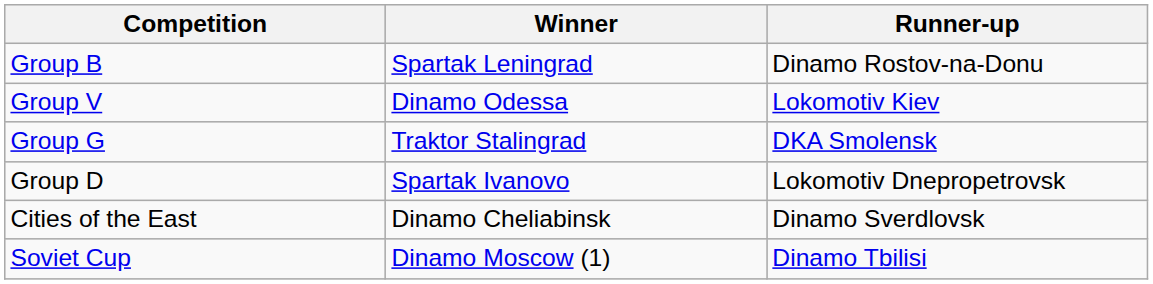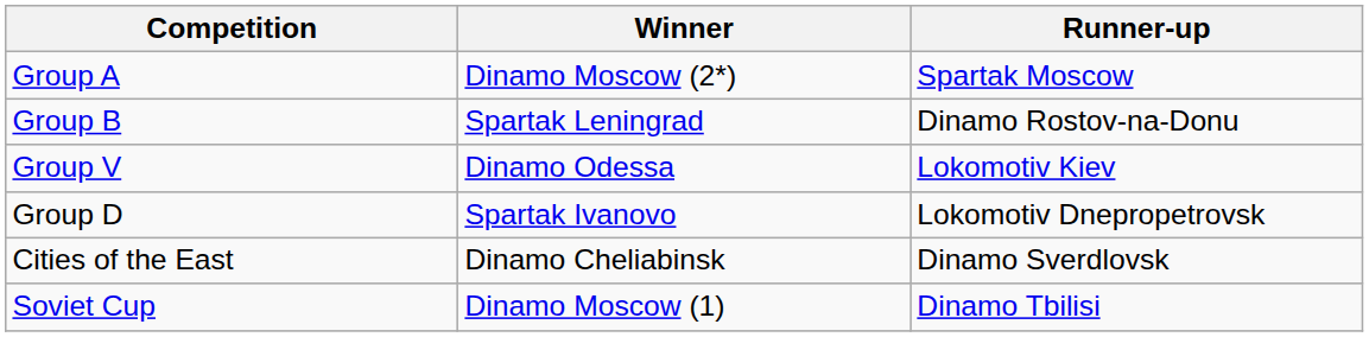 <table class="wikitable">
 <tr>
 <th style="width:15em">Competition</th>
 <th style="width:15em">Winner</th>
 <th style="width:15em">Runner-up</th>
+</tr>
+<tr>
+<td><a href='#'>Group A</a></td>
+<td><a href='#'>Dinamo Moscow</a> (2*)</td>
+<td><a href='#'>Spartak Moscow</a></td>
 </tr>
 <tr>
 <td><a href='#'>Group B</a></td>
 <td><a href='#'>Spartak Leningrad</a></td>
 <td>Dinamo Rostov-na-Donu</td>
 </tr>
 <tr>
 <td><a href='#'>Group V</a></td>
 <td><a href='#'>Dinamo Odessa</a></td>
 <td><a href='#'>Lokomotiv Kiev</a></td>
-</tr>
-<tr>
-<td><a href='#'>Group G</a></td>
-<td><a href='#'>Traktor Stalingrad</a></td>
-<td><a href='#'>DKA Smolensk</a></td>
 </tr>
 <tr>
 <td>Group D</td>
 <td><a href='#'>Spartak Ivanovo</a></td>
 <td>Lokomotiv Dnepropetrovsk</td>
 </tr>
 <tr>
 <td>Cities of the East</td>
 <td>Dinamo Cheliabinsk</td>
 <td>Dinamo Sverdlovsk</td>
 </tr>
 <tr>
 <td><a href='#'>Soviet Cup</a></td>
 <td><a href='#'>Dinamo Moscow</a> (1)</td>
 <td><a href='#'>Dinamo Tbilisi</a></td>
 </tr>
 </table>
